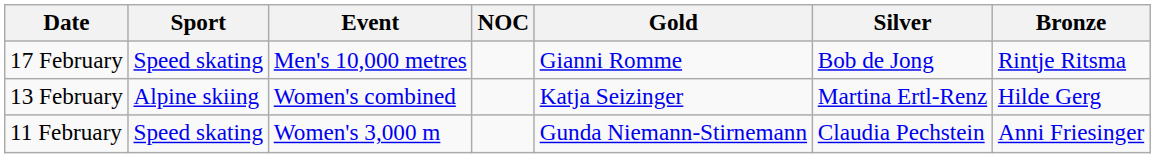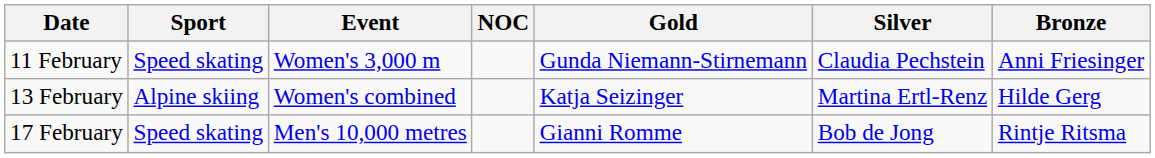 <table class="wikitable">
 <tr>
 <th>Date</th>
 <th>Sport</th>
 <th>Event</th>
 <th>NOC</th>
 <th>Gold</th>
 <th>Silver</th>
 <th>Bronze</th>
 </tr>
 <tr>
-<td>17 February</td>
+<td>11 February</td>
 <td><a href='#'>Speed skating</a></td>
-<td><a href='#'>Men's 10,000 metres</a></td>
+<td><a href='#'>Women's 3,000 m</a></td>
 <td></td>
-<td><a href='#'>Gianni Romme</a></td>
-<td><a href='#'>Bob de Jong</a></td>
-<td><a href='#'>Rintje Ritsma</a></td>
+<td><a href='#'>Gunda Niemann-Stirnemann</a></td>
+<td><a href='#'>Claudia Pechstein</a></td>
+<td><a href='#'>Anni Friesinger</a></td>
 </tr>
 <tr>
 <td>13 February</td>
 <td><a href='#'>Alpine skiing</a></td>
 <td><a href='#'>Women's combined</a></td>
 <td></td>
 <td><a href='#'>Katja Seizinger</a></td>
 <td><a href='#'>Martina Ertl-Renz</a></td>
 <td><a href='#'>Hilde Gerg</a></td>
 </tr>
 <tr>
-<td>11 February</td>
+<td>17 February</td>
 <td><a href='#'>Speed skating</a></td>
-<td><a href='#'>Women's 3,000 m</a></td>
+<td><a href='#'>Men's 10,000 metres</a></td>
 <td></td>
-<td><a href='#'>Gunda Niemann-Stirnemann</a></td>
-<td><a href='#'>Claudia Pechstein</a></td>
-<td><a href='#'>Anni Friesinger</a></td>
+<td><a href='#'>Gianni Romme</a></td>
+<td><a href='#'>Bob de Jong</a></td>
+<td><a href='#'>Rintje Ritsma</a></td>
 </tr>
 </table>
